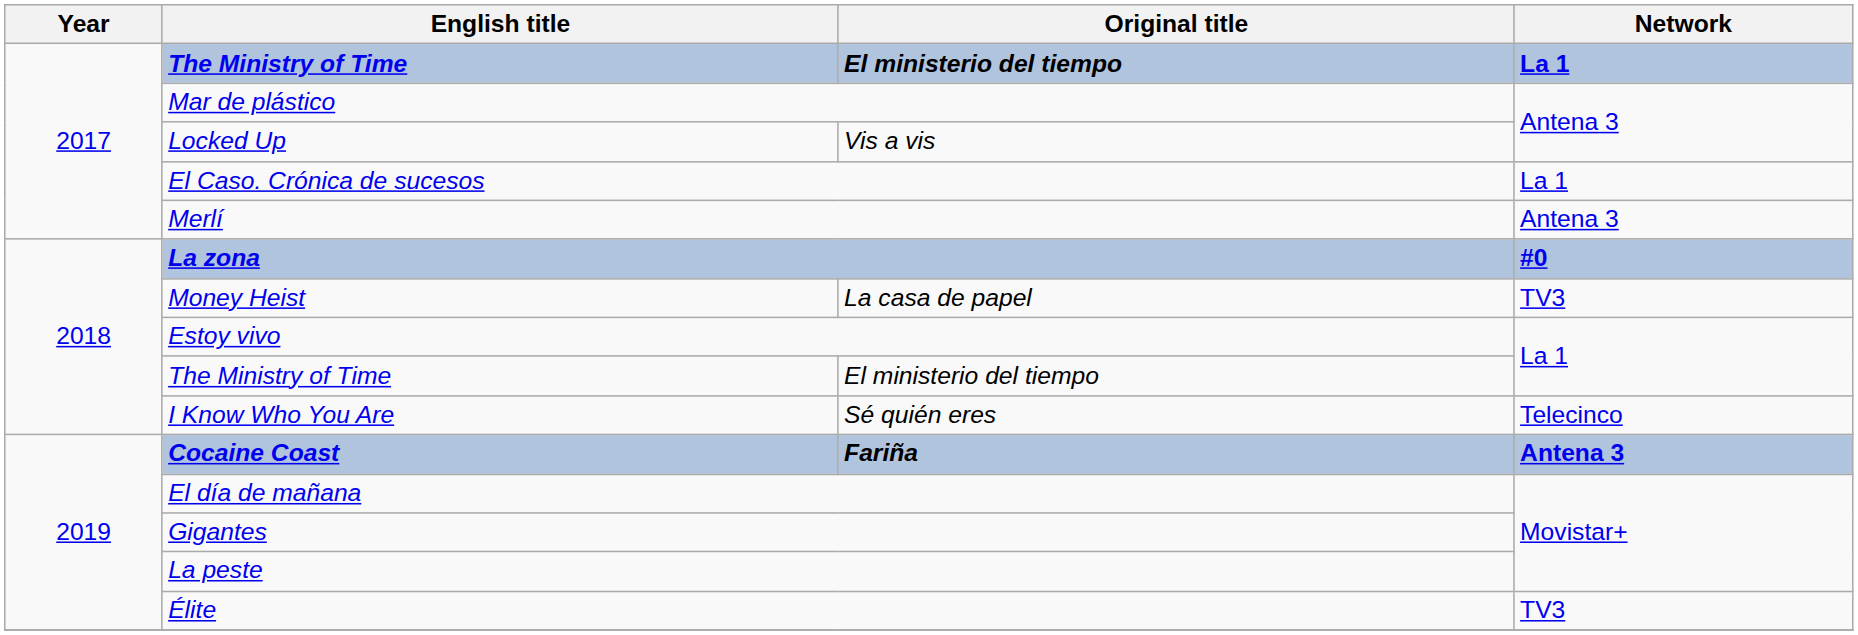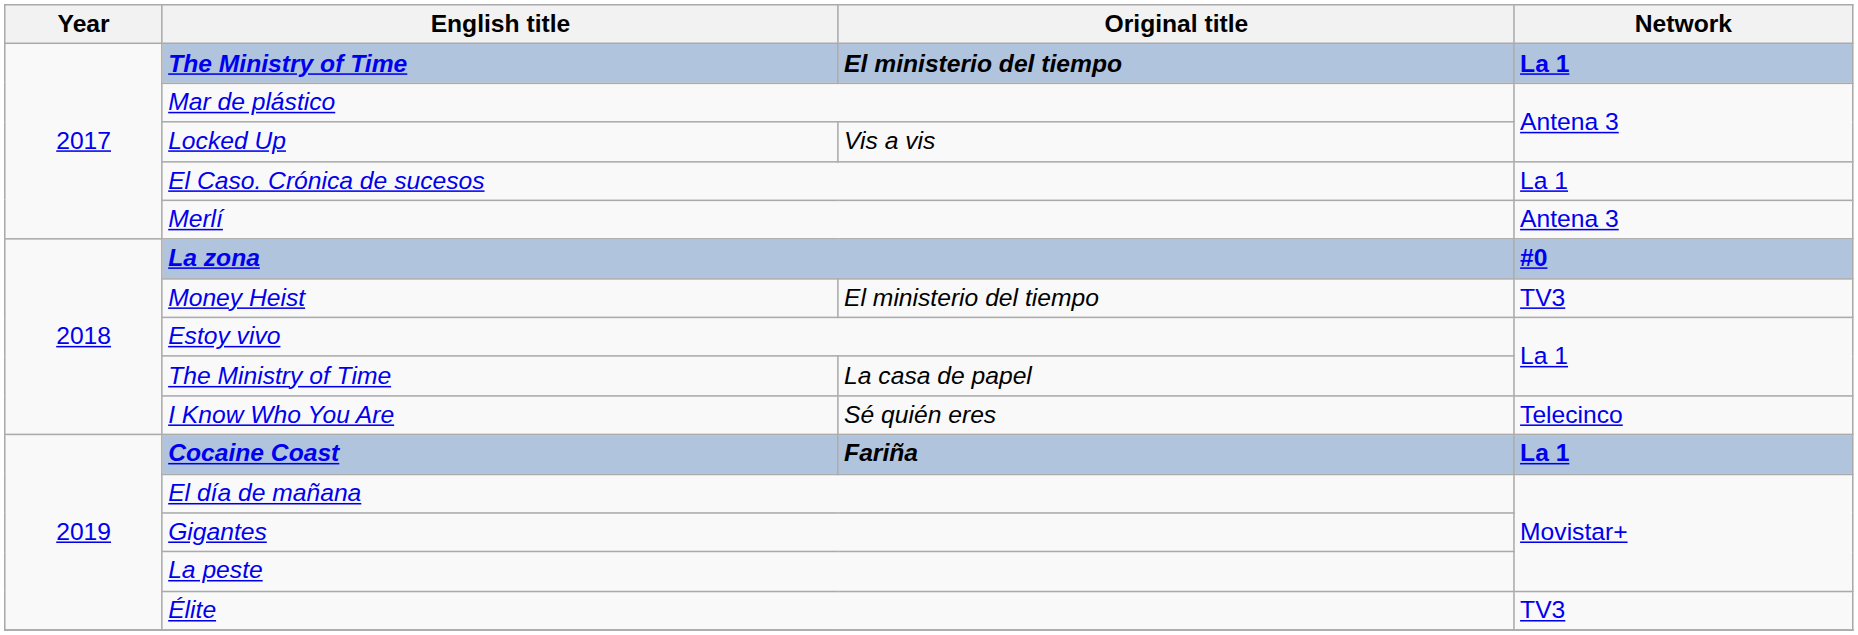 <table class="wikitable" width="95%" cellpadding="5">
 <tr>
 <th width="7%">Year</th>
 <th width="30%">English title</th>
 <th width="30%">Original title</th>
 <th width="15%">Network</th>
 </tr>
 <tr>
 <td rowspan=5 style="text-align:center"><a href='#'>2017</a><br></td>
 <td style="background:#B0C4DE;"><strong><em><a href='#'>The Ministry of Time</a></em></strong></td>
 <td style="background:#B0C4DE;"><strong><em>El ministerio del tiempo</em></strong></td>
 <td style="background:#B0C4DE;"><strong><a href='#'>La 1</a></strong></td>
 </tr>
 <tr>
 <td colspan="2"><em><a href='#'>Mar de plástico</a></em></td>
 <td rowspan="2"><a href='#'>Antena 3</a></td>
 </tr>
 <tr>
 <td><em><a href='#'>Locked Up</a></em></td>
 <td><em>Vis a vis</em></td>
 </tr>
 <tr>
 <td colspan="2"><em><a href='#'>El Caso. Crónica de sucesos</a></em></td>
 <td><a href='#'>La 1</a></td>
 </tr>
 <tr>
 <td colspan="2"><em><a href='#'>Merlí</a></em></td>
 <td><a href='#'>Antena 3</a></td>
 </tr>
 <tr>
 <td rowspan=5 style="text-align:center"><a href='#'>2018</a><br></td>
 <td colspan="2" style="background:#B0C4DE;"><strong><em><a href='#'>La zona</a></em></strong></td>
 <td style="background:#B0C4DE;"><strong><a href='#'>#0</a></strong></td>
 </tr>
 <tr>
 <td><em><a href='#'>Money Heist</a></em></td>
-<td><em>La casa de papel</em></td>
+<td><em>El ministerio del tiempo</em></td>
 <td><a href='#'>TV3</a></td>
 </tr>
 <tr>
 <td colspan="2"><em><a href='#'>Estoy vivo</a></em></td>
 <td rowspan="2"><a href='#'>La 1</a></td>
 </tr>
 <tr>
 <td><em><a href='#'>The Ministry of Time</a></em></td>
-<td><em>El ministerio del tiempo</em></td>
+<td><em>La casa de papel</em></td>
 </tr>
 <tr>
 <td><em><a href='#'>I Know Who You Are</a></em></td>
 <td><em>Sé quién eres</em></td>
 <td><a href='#'>Telecinco</a></td>
 </tr>
 <tr>
 <td rowspan=5 style="text-align:center"><a href='#'>2019</a><br></td>
 <td style="background:#B0C4DE;"><strong><em><a href='#'>Cocaine Coast</a></em></strong></td>
 <td style="background:#B0C4DE;"><strong><em>Fariña</em></strong></td>
-<td style="background:#B0C4DE;"><strong><a href='#'>Antena 3</a></strong></td>
+<td style="background:#B0C4DE;"><strong><a href='#'>La 1</a></strong></td>
 </tr>
 <tr>
 <td colspan="2"><em><a href='#'>El día de mañana</a></em></td>
 <td rowspan="3"><a href='#'>Movistar+</a></td>
 </tr>
 <tr>
 <td colspan="2"><em><a href='#'>Gigantes</a></em></td>
 </tr>
 <tr>
 <td colspan="2"><em><a href='#'>La peste</a></em></td>
 </tr>
 <tr>
 <td colspan="2"><em><a href='#'>Élite</a></em></td>
 <td><a href='#'>TV3</a></td>
 </tr>
 <tr>
 </tr>
 </table>
